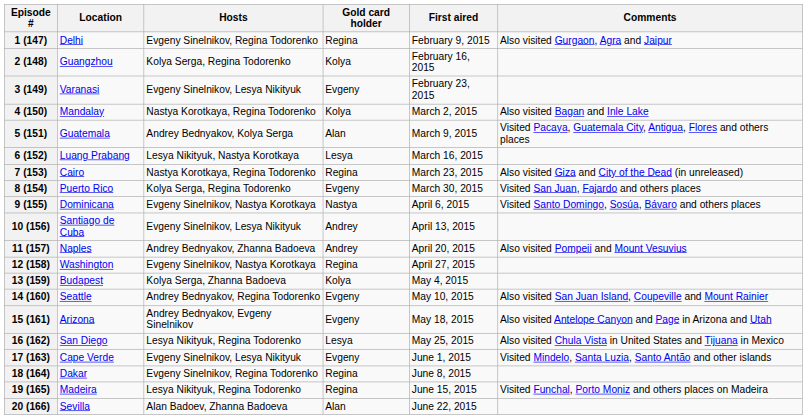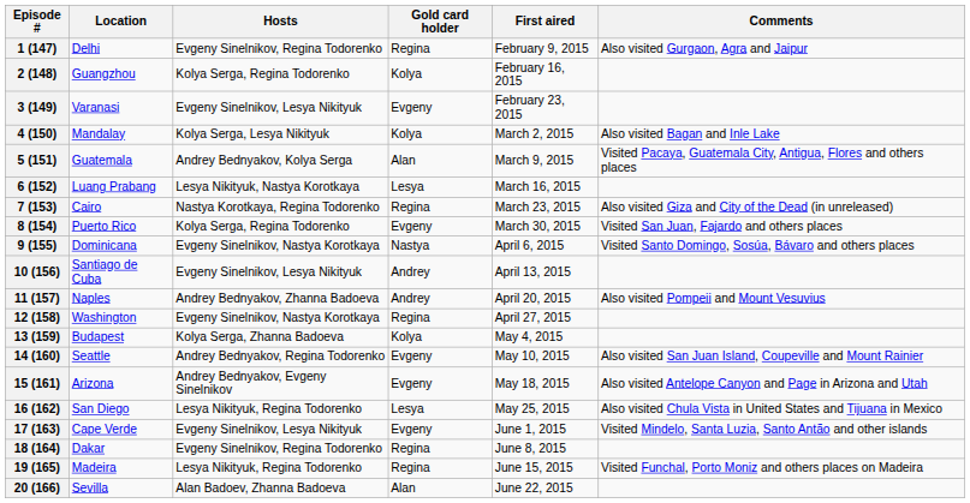 <table class="wikitable">
 <tr>
 <th>Episode #</th>
 <th>Location</th>
 <th>Hosts</th>
 <th>Gold card holder</th>
 <th>First aired</th>
 <th>Comments</th>
 </tr>
 <tr>
 <th>1 (147)</th>
 <td> <a href='#'>Delhi</a></td>
 <td>Evgeny Sinelnikov, Regina Todorenko</td>
 <td>Regina</td>
 <td>February 9, 2015</td>
 <td>Also visited <a href='#'>Gurgaon</a>, <a href='#'>Agra</a> and <a href='#'>Jaipur</a></td>
 </tr>
 <tr>
 <th>2 (148)</th>
 <td> <a href='#'>Guangzhou</a></td>
 <td>Kolya Serga, Regina Todorenko</td>
 <td>Kolya</td>
 <td>February 16, 2015</td>
 <td></td>
 </tr>
 <tr>
 <th>3 (149)</th>
 <td> <a href='#'>Varanasi</a></td>
 <td>Evgeny Sinelnikov, Lesya Nikityuk</td>
 <td>Evgeny</td>
 <td>February 23, 2015</td>
 <td></td>
 </tr>
 <tr>
 <th>4 (150)</th>
 <td> <a href='#'>Mandalay</a></td>
-<td>Nastya Korotkaya, Regina Todorenko</td>
+<td>Kolya Serga, Lesya Nikityuk</td>
 <td>Kolya</td>
 <td>March 2, 2015</td>
 <td>Also visited <a href='#'>Bagan</a> and <a href='#'>Inle Lake</a></td>
 </tr>
 <tr>
 <th>5 (151)</th>
 <td> <a href='#'>Guatemala</a></td>
 <td>Andrey Bednyakov, Kolya Serga</td>
 <td>Alan</td>
 <td>March 9, 2015</td>
 <td>Visited <a href='#'>Pacaya</a>, <a href='#'>Guatemala City</a>, <a href='#'>Antigua</a>, <a href='#'>Flores</a> and others places</td>
 </tr>
 <tr>
 <th>6 (152)</th>
 <td> <a href='#'>Luang Prabang</a></td>
 <td>Lesya Nikityuk, Nastya Korotkaya</td>
 <td>Lesya</td>
 <td>March 16, 2015</td>
 <td></td>
 </tr>
 <tr>
 <th>7 (153)</th>
 <td> <a href='#'>Cairo</a></td>
 <td>Nastya Korotkaya, Regina Todorenko</td>
 <td>Regina</td>
 <td>March 23, 2015</td>
 <td>Also visited <a href='#'>Giza</a> and <a href='#'>City of the Dead</a> (in unreleased)</td>
 </tr>
 <tr>
 <th>8 (154)</th>
 <td> <a href='#'>Puerto Rico</a></td>
 <td>Kolya Serga, Regina Todorenko</td>
 <td>Evgeny</td>
 <td>March 30, 2015</td>
 <td>Visited <a href='#'>San Juan</a>, <a href='#'>Fajardo</a> and others places</td>
 </tr>
 <tr>
 <th>9 (155)</th>
 <td> <a href='#'>Dominicana</a></td>
 <td>Evgeny Sinelnikov, Nastya Korotkaya</td>
 <td>Nastya</td>
 <td>April 6, 2015</td>
 <td>Visited <a href='#'>Santo Domingo</a>, <a href='#'>Sosúa</a>, <a href='#'>Bávaro</a> and others places</td>
 </tr>
 <tr>
 <th>10 (156)</th>
 <td> <a href='#'>Santiago de Cuba</a></td>
 <td>Evgeny Sinelnikov, Lesya Nikityuk</td>
 <td>Andrey</td>
 <td>April 13, 2015</td>
 <td></td>
 </tr>
 <tr>
 <th>11 (157)</th>
 <td> <a href='#'>Naples</a></td>
 <td>Andrey Bednyakov, Zhanna Badoeva</td>
 <td>Andrey</td>
 <td>April 20, 2015</td>
 <td>Also visited <a href='#'>Pompeii</a> and <a href='#'>Mount Vesuvius</a></td>
 </tr>
 <tr>
 <th>12 (158)</th>
 <td> <a href='#'>Washington</a></td>
 <td>Evgeny Sinelnikov, Nastya Korotkaya</td>
 <td>Regina</td>
 <td>April 27, 2015</td>
 <td></td>
 </tr>
 <tr>
 <th>13 (159)</th>
 <td> <a href='#'>Budapest</a></td>
 <td>Kolya Serga, Zhanna Badoeva</td>
 <td>Kolya</td>
 <td>May 4, 2015</td>
 <td></td>
 </tr>
 <tr>
 <th>14 (160)</th>
 <td> <a href='#'>Seattle</a></td>
 <td>Andrey Bednyakov, Regina Todorenko</td>
 <td>Evgeny</td>
 <td>May 10, 2015</td>
 <td>Also visited <a href='#'>San Juan Island</a>, <a href='#'>Coupeville</a> and <a href='#'>Mount Rainier</a></td>
 </tr>
 <tr>
 <th>15 (161)</th>
 <td> <a href='#'>Arizona</a></td>
 <td>Andrey Bednyakov, Evgeny Sinelnikov</td>
 <td>Evgeny</td>
 <td>May 18, 2015</td>
 <td>Also visited <a href='#'>Antelope Canyon</a> and <a href='#'>Page</a> in Arizona and <a href='#'>Utah</a></td>
 </tr>
 <tr>
 <th>16 (162)</th>
 <td> <a href='#'>San Diego</a></td>
 <td>Lesya Nikityuk, Regina Todorenko</td>
 <td>Lesya</td>
 <td>May 25, 2015</td>
 <td>Also visited <a href='#'>Chula Vista</a> in United States and <a href='#'>Tijuana</a> in Mexico</td>
 </tr>
 <tr>
 <th>17 (163)</th>
 <td> <a href='#'>Cape Verde</a></td>
 <td>Evgeny Sinelnikov, Lesya Nikityuk</td>
 <td>Evgeny</td>
 <td>June 1, 2015</td>
 <td>Visited <a href='#'>Mindelo</a>, <a href='#'>Santa Luzia</a>, <a href='#'>Santo Antão</a> and other islands</td>
 </tr>
 <tr>
 <th>18 (164)</th>
 <td> <a href='#'>Dakar</a></td>
 <td>Evgeny Sinelnikov, Regina Todorenko</td>
 <td>Regina</td>
 <td>June 8, 2015</td>
 <td></td>
 </tr>
 <tr>
 <th>19 (165)</th>
 <td> <a href='#'>Madeira</a></td>
 <td>Lesya Nikityuk, Regina Todorenko</td>
 <td>Regina</td>
 <td>June 15, 2015</td>
 <td>Visited <a href='#'>Funchal</a>, <a href='#'>Porto Moniz</a> and others places on Madeira</td>
 </tr>
 <tr>
 <th>20 (166)</th>
 <td> <a href='#'>Sevilla</a></td>
 <td>Alan Badoev, Zhanna Badoeva</td>
 <td>Alan</td>
 <td>June 22, 2015</td>
 <td></td>
 </tr>
 </table>
